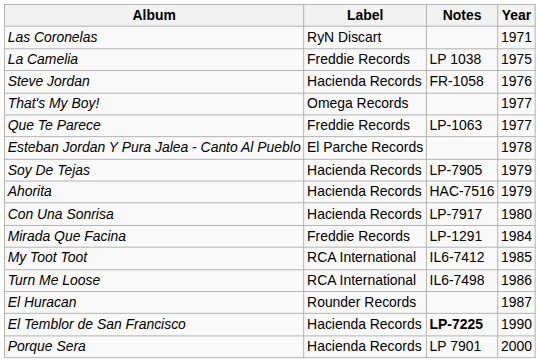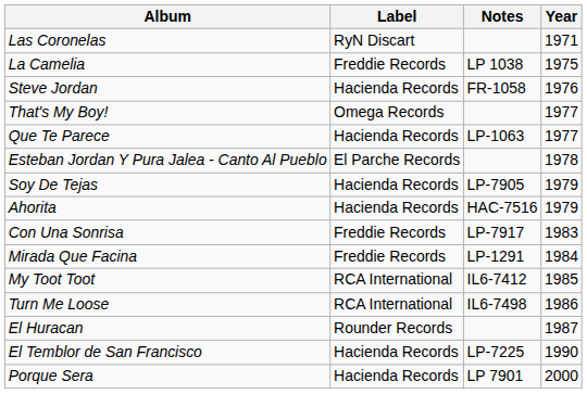 <table class="wikitable">
 <tr>
 <th>Album</th>
 <th>Label</th>
 <th>Notes</th>
 <th>Year</th>
 </tr>
 <tr>
 <td><em>Las Coronelas</em></td>
 <td>RyN Discart</td>
 <td></td>
 <td>1971</td>
 </tr>
 <tr>
 <td><em>La Camelia</em></td>
 <td>Freddie Records</td>
 <td>LP 1038</td>
 <td>1975</td>
 </tr>
 <tr>
 <td><em>Steve Jordan</em></td>
 <td>Hacienda Records</td>
 <td>FR-1058</td>
 <td>1976</td>
 </tr>
 <tr>
 <td><em>That's My Boy!</em></td>
 <td>Omega Records</td>
 <td></td>
 <td>1977</td>
 </tr>
 <tr>
 <td><em>Que Te Parece</em></td>
-<td>Freddie Records</td>
+<td>Hacienda Records</td>
 <td>LP-1063</td>
 <td>1977</td>
 </tr>
 <tr>
 <td><em>Esteban Jordan Y Pura Jalea - Canto Al Pueblo </em></td>
 <td>El Parche Records</td>
 <td></td>
 <td>1978</td>
 </tr>
 <tr>
 <td><em>Soy De Tejas</em></td>
 <td>Hacienda Records</td>
 <td>LP-7905</td>
 <td>1979</td>
 </tr>
 <tr>
 <td><em>Ahorita</em></td>
 <td>Hacienda Records</td>
 <td>HAC-7516</td>
 <td>1979</td>
 </tr>
 <tr>
 <td><em>Con Una Sonrisa</em></td>
-<td>Hacienda Records</td>
+<td>Freddie Records</td>
 <td>LP-7917</td>
-<td>1980</td>
+<td>1983</td>
 </tr>
 <tr>
 <td><em>Mirada Que Facina</em></td>
 <td>Freddie Records</td>
 <td>LP-1291</td>
 <td>1984</td>
 </tr>
 <tr>
 <td><em>My Toot Toot</em></td>
 <td>RCA International</td>
 <td>IL6-7412</td>
 <td>1985</td>
 </tr>
 <tr>
 <td><em>Turn Me Loose</em></td>
 <td>RCA International</td>
 <td>IL6-7498</td>
 <td>1986</td>
 </tr>
 <tr>
 <td><em>El Huracan</em></td>
 <td>Rounder Records</td>
 <td></td>
 <td>1987</td>
 </tr>
 <tr>
 <td><em>El Temblor de San Francisco</em></td>
 <td>Hacienda Records</td>
-<td><strong>LP-7225</strong></td>
+<td>LP-7225</td>
 <td>1990</td>
 </tr>
 <tr>
 <td><em>Porque Sera</em></td>
 <td>Hacienda Records</td>
 <td>LP 7901</td>
 <td>2000</td>
 </tr>
 </table>
